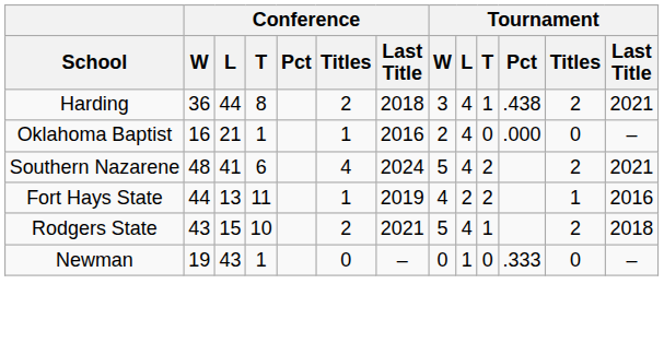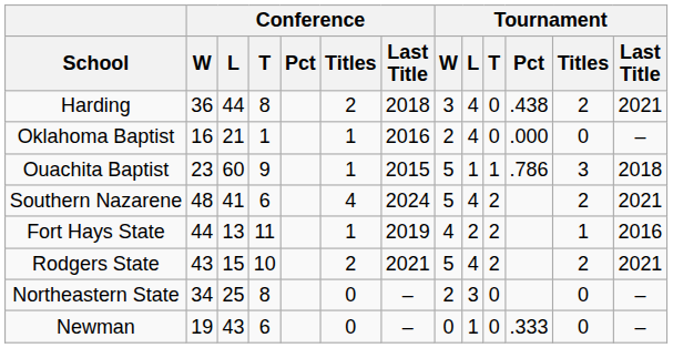 <table class="wikitable sortable" style=text-align:center>
 <tr>
 <th></th>
 <th colspan=6>Conference</th>
 <th colspan=6>Tournament</th>
 </tr>
 <tr>
 <th>School</th>
 <th>W</th>
 <th>L</th>
 <th>T</th>
 <th>Pct</th>
 <th>Titles</th>
 <th>Last<br>Title</th>
 <th>W</th>
 <th>L</th>
 <th>T</th>
 <th>Pct</th>
 <th>Titles</th>
 <th>Last<br>Title</th>
 </tr>
 <tr>
 <td>Harding</td>
 <td>36</td>
 <td>44</td>
 <td>8</td>
 <td></td>
 <td>2</td>
 <td>2018</td>
 <td>3</td>
 <td>4</td>
-<td>1</td>
+<td>0</td>
 <td>.438</td>
 <td>2</td>
 <td>2021</td>
 </tr>
 <tr>
 <td>Oklahoma Baptist</td>
 <td>16</td>
 <td>21</td>
 <td>1</td>
 <td></td>
 <td>1</td>
 <td>2016</td>
 <td>2</td>
 <td>4</td>
 <td>0</td>
 <td>.000</td>
 <td>0</td>
 <td>–</td>
+</tr>
+<tr>
+<td>Ouachita Baptist</td>
+<td>23</td>
+<td>60</td>
+<td>9</td>
+<td></td>
+<td>1</td>
+<td>2015</td>
+<td>5</td>
+<td>1</td>
+<td>1</td>
+<td>.786</td>
+<td>3</td>
+<td>2018</td>
 </tr>
 <tr>
 <td>Southern Nazarene</td>
 <td>48</td>
 <td>41</td>
 <td>6</td>
 <td></td>
 <td>4</td>
 <td>2024</td>
 <td>5</td>
 <td>4</td>
 <td>2</td>
 <td></td>
 <td>2</td>
 <td>2021</td>
 </tr>
 <tr>
 <td>Fort Hays State</td>
 <td>44</td>
 <td>13</td>
 <td>11</td>
 <td></td>
 <td>1</td>
 <td>2019</td>
 <td>4</td>
 <td>2</td>
 <td>2</td>
 <td></td>
 <td>1</td>
 <td>2016</td>
 </tr>
 <tr>
 <td>Rodgers State</td>
 <td>43</td>
 <td>15</td>
 <td>10</td>
 <td></td>
 <td>2</td>
 <td>2021</td>
 <td>5</td>
 <td>4</td>
-<td>1</td>
+<td>2</td>
 <td></td>
 <td>2</td>
-<td>2018</td>
+<td>2021</td>
+</tr>
+<tr>
+<td>Northeastern State</td>
+<td>34</td>
+<td>25</td>
+<td>8</td>
+<td></td>
+<td>0</td>
+<td>–</td>
+<td>2</td>
+<td>3</td>
+<td>0</td>
+<td></td>
+<td>0</td>
+<td>–</td>
 </tr>
 <tr>
 <td>Newman</td>
 <td>19</td>
 <td>43</td>
-<td>1</td>
+<td>6</td>
 <td></td>
 <td>0</td>
 <td>–</td>
 <td>0</td>
 <td>1</td>
 <td>0</td>
 <td>.333</td>
 <td>0</td>
 <td>–</td>
 </tr>
 </table>
